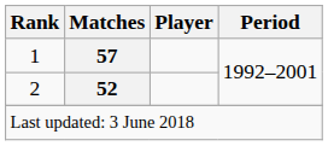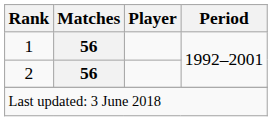 <table class="wikitable plainrowheaders sortable">
 <tr>
 <th scope=col>Rank</th>
 <th scope=col>Matches</th>
 <th scope=col>Player</th>
 <th scope=col>Period</th>
 </tr>
 <tr>
 <td align=center>1</td>
-<th scope=row style=text-align:center;>57</th>
+<th scope=row style=text-align:center;>56</th>
 <td></td>
 <td rowspan=2>1992–2001</td>
 </tr>
 <tr>
 <td align=center>2</td>
-<th scope=row style=text-align:center;>52</th>
+<th scope=row style=text-align:center;>56</th>
 <td></td>
 </tr>
 <tr>
 </tr>
 <tr class=sortbottom>
 <td colspan=4><small>Last updated: 3 June 2018</small></td>
 </tr>
 </table>
